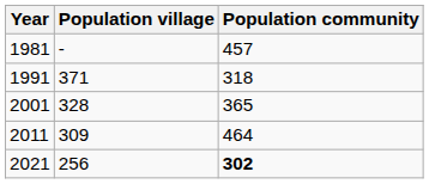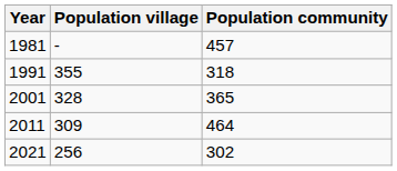 <table class=wikitable>
 <tr>
 <th>Year</th>
 <th>Population village</th>
 <th>Population community</th>
 </tr>
 <tr>
 <td>1981</td>
 <td>-</td>
 <td>457</td>
 </tr>
 <tr>
 <td>1991</td>
-<td>371</td>
+<td>355</td>
 <td>318</td>
 </tr>
 <tr>
 <td>2001</td>
 <td>328</td>
 <td>365</td>
 </tr>
 <tr>
 <td>2011</td>
 <td>309</td>
 <td>464</td>
 </tr>
 <tr>
 <td>2021</td>
 <td>256</td>
-<td><strong>302</strong></td>
+<td>302</td>
 </tr>
 </table>
